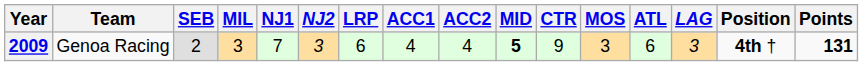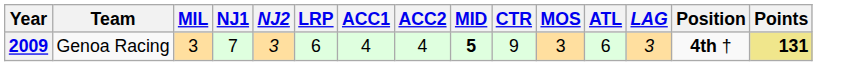 <table class="wikitable" style="font-size:85%; text-align:center">
 <tr>
 <th>Year</th>
 <th>Team</th>
-<th><a href='#'>SEB</a></th>
 <th><a href='#'>MIL</a></th>
 <th><a href='#'>NJ1</a></th>
 <th><a href='#'><em>NJ2</em></a></th>
 <th><a href='#'>LRP</a></th>
 <th><a href='#'>ACC1</a></th>
 <th><a href='#'>ACC2</a></th>
 <th><a href='#'>MID</a></th>
 <th><a href='#'>CTR</a></th>
 <th><a href='#'>MOS</a></th>
 <th><a href='#'>ATL</a></th>
 <th><a href='#'><em>LAG</em></a></th>
 <th>Position</th>
 <th>Points</th>
 </tr>
 <tr>
 <th><a href='#'>2009</a></th>
 <td align="left" nowrap>Genoa Racing</td>
-<td style="background:#DFDFDF;">2</td>
 <td style="background:#FFDF9F;">3</td>
 <td style="background:#DFFFDF;">7</td>
 <td style="background:#FFDF9F;"><em>3</em></td>
 <td style="background:#DFFFDF;">6</td>
 <td style="background:#DFFFDF;">4</td>
 <td style="background:#DFFFDF;">4</td>
 <td style="background:#DFFFDF;"><strong>5</strong></td>
 <td style="background:#DFFFDF;">9</td>
 <td style="background:#FFDF9F;">3</td>
 <td style="background:#DFFFDF;">6</td>
 <td style="background:#FFDF9F;"><em>3</em></td>
 <td align="center"><strong>4th</strong> †</td>
-<td align="right"><strong>131</strong></td>
+<td align="right" style="background: khaki;"><strong>131</strong></td>
 </tr>
 </table>
